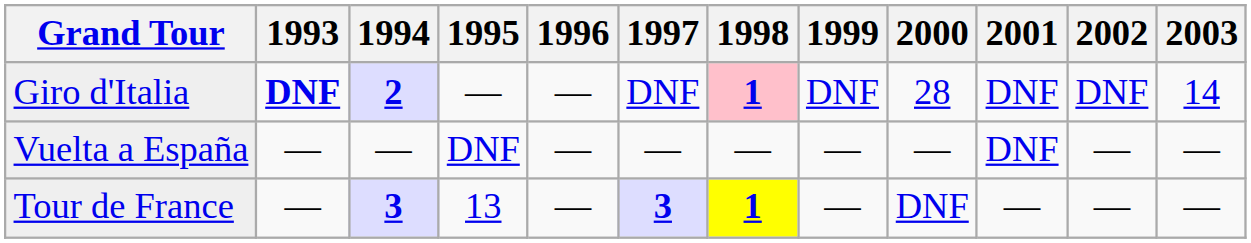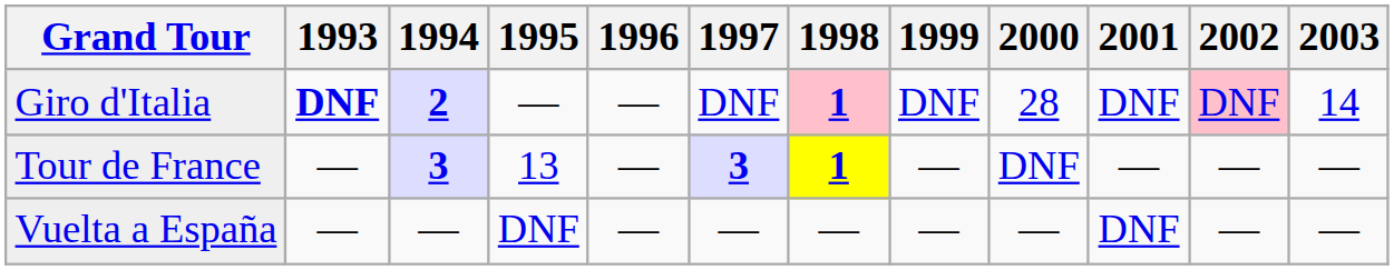 <table class="wikitable">
 <tr style="background:#EEE;">
 <th><a href='#'>Grand Tour</a></th>
 <th scope="col">1993</th>
 <th scope="col">1994</th>
 <th scope="col">1995</th>
 <th scope="col">1996</th>
 <th scope="col">1997</th>
 <th scope="col">1998</th>
 <th scope="col">1999</th>
 <th scope="col">2000</th>
 <th scope="col">2001</th>
 <th scope="col">2002</th>
 <th scope="col">2003</th>
 </tr>
 <tr style="text-align:center;">
 <td style="text-align:left; background:#EFEFEF;"> <a href='#'>Giro d'Italia</a></td>
 <td><strong><a href='#'>DNF</a></strong></td>
 <td style="background:#ddf;"><a href='#'><strong>2</strong></a></td>
 <td>—</td>
 <td>—</td>
 <td><a href='#'>DNF</a></td>
 <td style="background:pink;"><a href='#'><strong>1</strong></a></td>
 <td><a href='#'>DNF</a></td>
 <td><a href='#'>28</a></td>
 <td><a href='#'>DNF</a></td>
+<td style="background: pink;"><a href='#'>DNF</a></td>
+<td><a href='#'>14</a></td>
+</tr>
+<tr style="text-align:center;">
+<td style="text-align:left; background:#EFEFEF;"> <a href='#'>Tour de France</a></td>
+<td>—</td>
+<td style="background:#ddf;"><a href='#'><strong>3</strong></a></td>
+<td><a href='#'>13</a></td>
+<td>—</td>
+<td style="background:#ddf;"><a href='#'><strong>3</strong></a></td>
+<td style="background:yellow;"><a href='#'><strong>1</strong></a></td>
+<td>—</td>
 <td><a href='#'>DNF</a></td>
-<td><a href='#'>14</a></td>
+<td>—</td>
+<td>—</td>
+<td>—</td>
 </tr>
 <tr style="text-align:center;">
 <td style="text-align:left; background:#EFEFEF;"> <a href='#'>Vuelta a España</a></td>
 <td>—</td>
 <td>—</td>
 <td><a href='#'>DNF</a></td>
 <td>—</td>
 <td>—</td>
 <td>—</td>
 <td>—</td>
 <td>—</td>
 <td><a href='#'>DNF</a></td>
 <td>—</td>
 <td>—</td>
 </tr>
-<tr style="text-align:center;">
-<td style="text-align:left; background:#EFEFEF;"> <a href='#'>Tour de France</a></td>
-<td>—</td>
-<td style="background:#ddf;"><a href='#'><strong>3</strong></a></td>
-<td><a href='#'>13</a></td>
-<td>—</td>
-<td style="background:#ddf;"><a href='#'><strong>3</strong></a></td>
-<td style="background:yellow;"><a href='#'><strong>1</strong></a></td>
-<td>—</td>
-<td><a href='#'>DNF</a></td>
-<td>—</td>
-<td>—</td>
-<td>—</td>
-</tr>
 </table>
